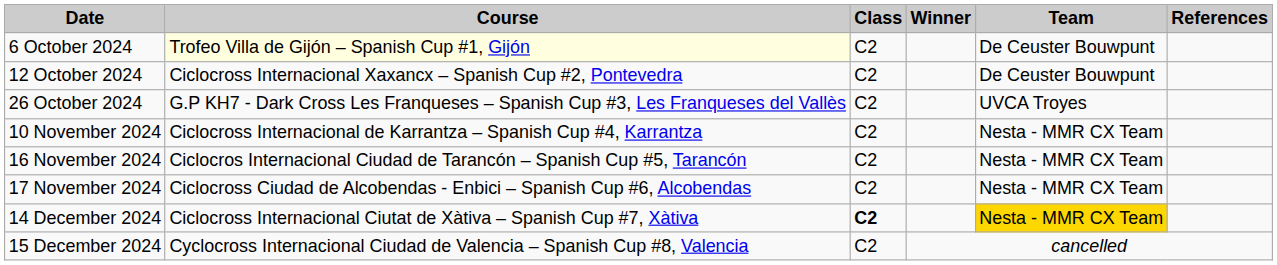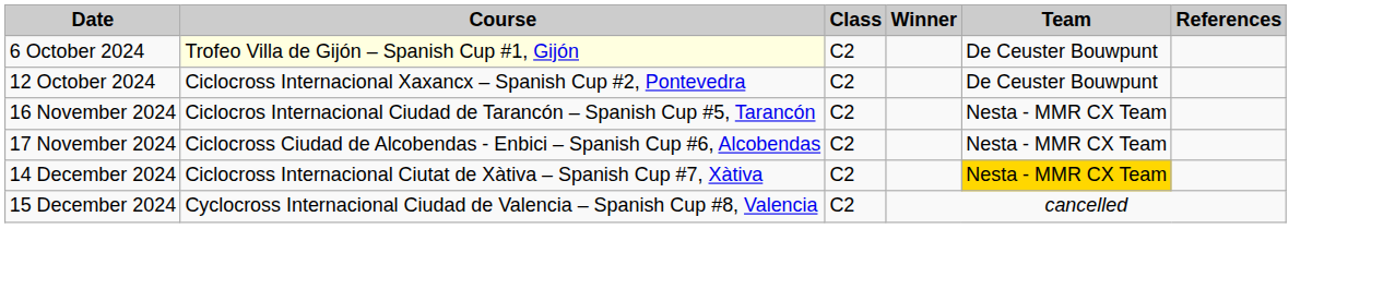 <table class="wikitable sortable alternance ">
 <tr>
 <th scope="col" style="background-color:#CCCCCC;">Date</th>
 <th scope="col" style="background-color:#CCCCCC;">Course</th>
 <th scope="col" style="background-color:#CCCCCC;">Class</th>
 <th scope="col" style="background-color:#CCCCCC;">Winner</th>
 <th scope="col" style="background-color:#CCCCCC;">Team</th>
 <th scope="col" style="background-color:#CCCCCC;">References</th>
 </tr>
 <tr>
 <td>6 October 2024</td>
 <td style="background: lightyellow;"> Trofeo Villa de Gijón – Spanish Cup #1, <a href='#'>Gijón</a></td>
 <td>C2</td>
 <td></td>
 <td>De Ceuster Bouwpunt</td>
 <td></td>
 </tr>
 <tr>
 <td>12 October 2024</td>
 <td> Ciclocross Internacional Xaxancx – Spanish Cup #2, <a href='#'>Pontevedra</a></td>
 <td>C2</td>
 <td></td>
 <td>De Ceuster Bouwpunt</td>
 <td></td>
 </tr>
 <tr>
-<td>26 October 2024</td>
-<td> G.P KH7 - Dark Cross Les Franqueses – Spanish Cup #3, <a href='#'>Les Franqueses del Vallès</a></td>
-<td>C2</td>
-<td></td>
-<td>UVCA Troyes</td>
-<td></td>
-</tr>
-<tr>
-<td>10 November 2024</td>
-<td> Ciclocross Internacional de Karrantza – Spanish Cup #4, <a href='#'>Karrantza</a></td>
-<td>C2</td>
-<td></td>
-<td>Nesta - MMR CX Team</td>
-<td></td>
-</tr>
-<tr>
 <td>16 November 2024</td>
 <td> Ciclocros Internacional Ciudad de Tarancón – Spanish Cup #5, <a href='#'>Tarancón</a></td>
 <td>C2</td>
 <td></td>
 <td>Nesta - MMR CX Team</td>
 <td></td>
 </tr>
 <tr>
 <td>17 November 2024</td>
 <td> Ciclocross Ciudad de Alcobendas - Enbici – Spanish Cup #6, <a href='#'>Alcobendas</a></td>
 <td>C2</td>
 <td></td>
 <td>Nesta - MMR CX Team</td>
 <td></td>
 </tr>
 <tr>
 <td>14 December 2024</td>
 <td> Ciclocross Internacional Ciutat de Xàtiva – Spanish Cup #7, <a href='#'>Xàtiva</a></td>
-<td><strong>C2</strong></td>
+<td>C2</td>
 <td></td>
 <td style="background: gold;">Nesta - MMR CX Team</td>
 <td></td>
 </tr>
 <tr>
 <td>15 December 2024</td>
 <td> Cyclocross Internacional Ciudad de Valencia – Spanish Cup #8, <a href='#'>Valencia</a></td>
 <td>C2</td>
 <td align=center colspan="3"><em>cancelled</em></td>
 </tr>
 </table>
